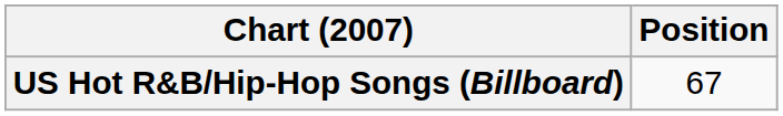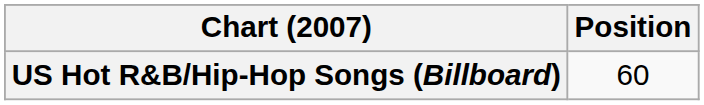 <table class="wikitable plainrowheaders" style="text-align:center">
 <tr>
 <th scope="col">Chart (2007)</th>
 <th scope="col">Position</th>
 </tr>
 <tr>
 <th scope="row">US Hot R&B/Hip-Hop Songs (<em>Billboard</em>)</th>
-<td>67</td>
+<td>60</td>
 </tr>
 </table>
